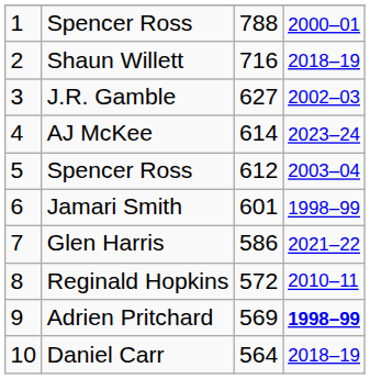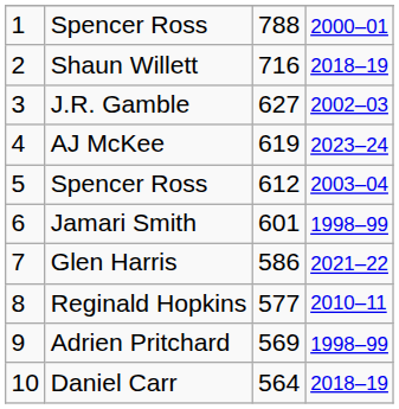 <table class="wikitable">
 <tr>
 </tr>
 <tr>
 <td>1</td>
 <td>Spencer Ross</td>
 <td>788</td>
 <td style="font-size:80%;"><a href='#'>2000–01</a></td>
 </tr>
 <tr>
 <td>2</td>
 <td>Shaun Willett</td>
 <td>716</td>
 <td style="font-size:80%;"><a href='#'>2018–19</a></td>
 </tr>
 <tr>
 <td>3</td>
 <td>J.R. Gamble</td>
 <td>627</td>
 <td style="font-size:80%;"><a href='#'>2002–03</a></td>
 </tr>
 <tr>
 <td>4</td>
 <td>AJ McKee</td>
-<td>614</td>
+<td>619</td>
 <td style="font-size:80%;"><a href='#'>2023–24</a></td>
 </tr>
 <tr>
 <td>5</td>
 <td>Spencer Ross</td>
 <td>612</td>
 <td style="font-size:80%;"><a href='#'>2003–04</a></td>
 </tr>
 <tr>
 <td>6</td>
 <td>Jamari Smith</td>
 <td>601</td>
 <td style="font-size:80%;"><a href='#'>1998–99</a></td>
 </tr>
 <tr>
 <td>7</td>
 <td>Glen Harris</td>
 <td>586</td>
 <td style="font-size:80%;"><a href='#'>2021–22</a></td>
 </tr>
 <tr>
 <td>8</td>
 <td>Reginald Hopkins</td>
-<td>572</td>
+<td>577</td>
 <td style="font-size:80%;"><a href='#'>2010–11</a></td>
 </tr>
 <tr>
 <td>9</td>
 <td>Adrien Pritchard</td>
 <td>569</td>
-<td style="font-size:80%;"><strong><a href='#'>1998–99</a></strong></td>
+<td style="font-size:80%;"><a href='#'>1998–99</a></td>
 </tr>
 <tr>
 <td>10</td>
 <td>Daniel Carr</td>
 <td>564</td>
 <td style="font-size:80%;"><a href='#'>2018–19</a></td>
 </tr>
 </table>
